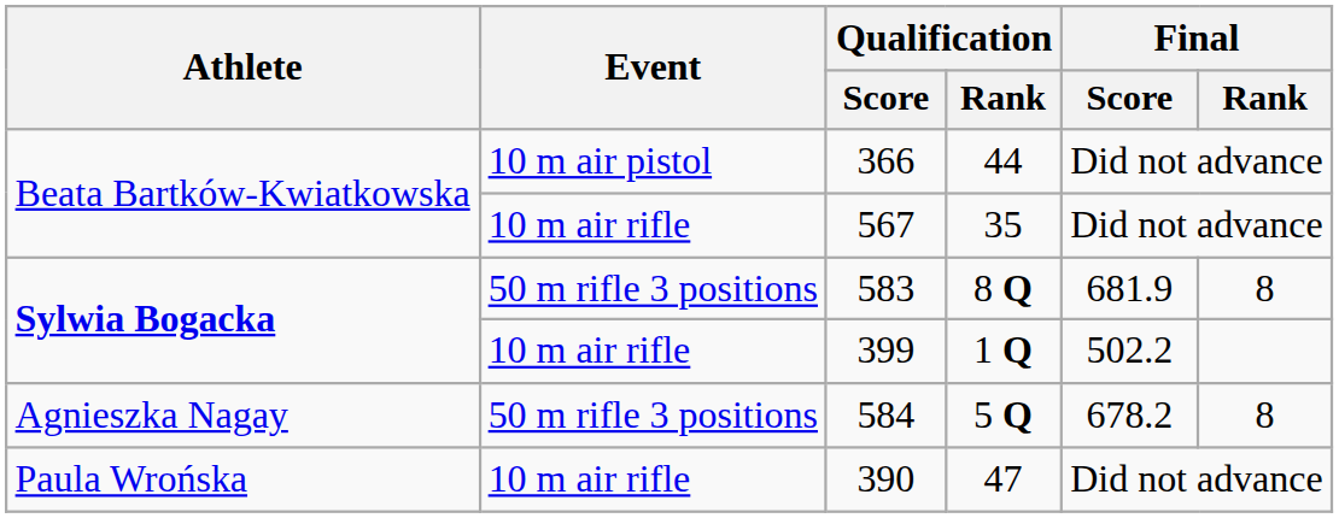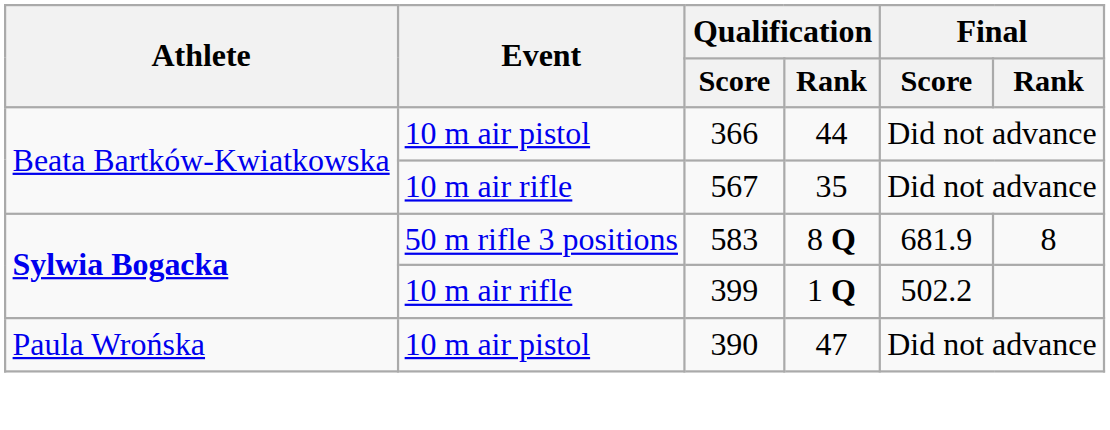 <table class="wikitable" style="font-size:90%">
 <tr>
 <th rowspan="2">Athlete</th>
 <th rowspan="2">Event</th>
 <th colspan="2">Qualification</th>
 <th colspan="2">Final</th>
 </tr>
 <tr style="font-size:95%">
 <th>Score</th>
 <th>Rank</th>
 <th>Score</th>
 <th>Rank</th>
 </tr>
 <tr align=center>
 <td align=left rowspan=2><a href='#'>Beata Bartków-Kwiatkowska</a></td>
 <td align=left><a href='#'>10 m air pistol</a></td>
 <td>366</td>
 <td>44</td>
 <td colspan=2>Did not advance</td>
 </tr>
 <tr align=center>
 <td align=left><a href='#'>10 m air rifle</a></td>
 <td>567</td>
 <td>35</td>
 <td colspan=2>Did not advance</td>
 </tr>
 <tr align=center>
 <td align=left rowspan=2><strong><a href='#'>Sylwia Bogacka</a></strong></td>
 <td align=left><a href='#'>50 m rifle 3 positions</a></td>
 <td>583</td>
 <td>8 <strong>Q</strong></td>
 <td>681.9</td>
 <td>8</td>
 </tr>
 <tr align=center>
 <td align=left><a href='#'>10 m air rifle</a></td>
 <td>399</td>
 <td>1 <strong>Q</strong></td>
 <td>502.2</td>
 <td></td>
 </tr>
 <tr align=center>
-<td align=left><a href='#'>Agnieszka Nagay</a></td>
-<td align=left><a href='#'>50 m rifle 3 positions</a></td>
-<td>584</td>
-<td>5 <strong>Q</strong></td>
-<td>678.2</td>
-<td>8</td>
-</tr>
-<tr align=center>
 <td align=left><a href='#'>Paula Wrońska</a></td>
-<td align=left><a href='#'>10 m air rifle</a></td>
+<td align=left><a href='#'>10 m air pistol</a></td>
 <td>390</td>
 <td>47</td>
 <td colspan=2>Did not advance</td>
 </tr>
 </table>
